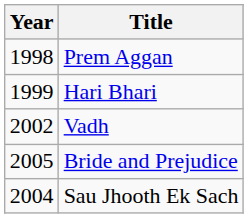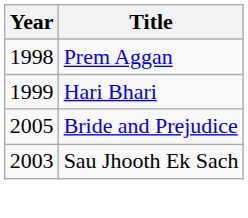 <table class="wikitable sortable">
 <tr>
 <th>Year</th>
 <th>Title</th>
 </tr>
 <tr>
 <td>1998</td>
 <td><a href='#'>Prem Aggan</a></td>
 </tr>
 <tr>
 <td>1999</td>
 <td><a href='#'>Hari Bhari</a></td>
 </tr>
 <tr>
-<td>2002</td>
-<td><a href='#'>Vadh</a></td>
-</tr>
-<tr>
 <td>2005</td>
 <td><a href='#'>Bride and Prejudice</a></td>
 </tr>
 <tr>
-<td>2004</td>
+<td>2003</td>
 <td>Sau Jhooth Ek Sach</td>
 </tr>
 </table>
